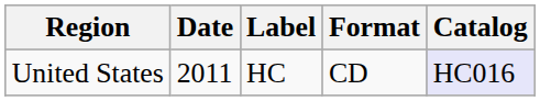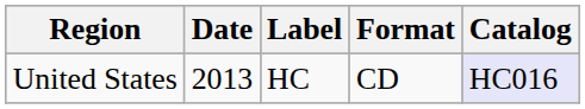 <table class="wikitable">
 <tr>
 <th>Region</th>
 <th>Date</th>
 <th>Label</th>
 <th>Format</th>
 <th>Catalog</th>
 </tr>
 <tr>
 <td>United States</td>
-<td>2011</td>
+<td>2013</td>
 <td>HC</td>
 <td>CD</td>
 <td style="background: lavender;">HC016</td>
 </tr>
 </table>
